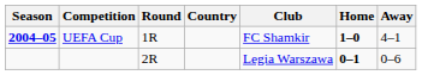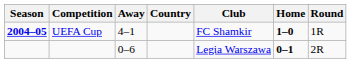 <table class="wikitable">
 <tr>
 <th>Season</th>
 <th>Competition</th>
-<th>Round</th>
+<th>Away</th>
 <th>Country</th>
 <th>Club</th>
 <th>Home</th>
-<th>Away</th>
+<th>Round</th>
 </tr>
 <tr>
 <td><strong><a href='#'>2004–05</a></strong></td>
 <td><a href='#'>UEFA Cup</a></td>
-<td>1R</td>
+<td>4–1</td>
 <td></td>
 <td><a href='#'>FC Shamkir</a></td>
 <td><strong>1–0</strong></td>
-<td>4–1</td>
+<td>1R</td>
 </tr>
 <tr>
 <td></td>
 <td></td>
-<td>2R</td>
+<td>0–6</td>
 <td></td>
 <td><a href='#'>Legia Warszawa</a></td>
 <td><strong>0–1</strong></td>
-<td>0–6</td>
+<td>2R</td>
 </tr>
 </table>
